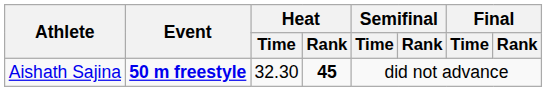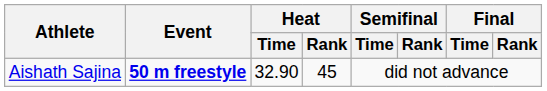 <table class=wikitable style="font-size:90%">
 <tr>
 <th rowspan=2>Athlete</th>
 <th rowspan=2>Event</th>
 <th colspan="2">Heat</th>
 <th colspan="2">Semifinal</th>
 <th colspan="2">Final</th>
 </tr>
 <tr style="font-size:95%">
 <th>Time</th>
 <th>Rank</th>
 <th>Time</th>
 <th>Rank</th>
 <th>Time</th>
 <th>Rank</th>
 </tr>
 <tr align=center>
 <td align=left><a href='#'>Aishath Sajina</a></td>
 <td align=left><strong><a href='#'>50 m freestyle</a></strong></td>
-<td>32.30</td>
-<td><strong>45</strong></td>
+<td>32.90</td>
+<td>45</td>
 <td colspan=4>did not advance</td>
 </tr>
 </table>
